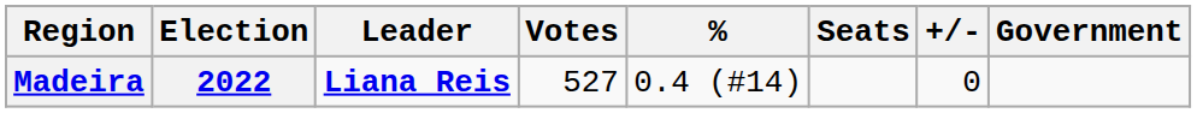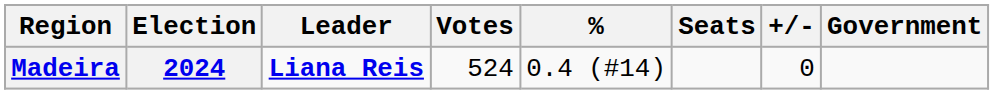 <table class="wikitable" style="text-align:right;">
 <tr>
 <th>Region</th>
 <th>Election</th>
 <th>Leader</th>
 <th>Votes</th>
 <th>%</th>
 <th>Seats</th>
 <th>+/-</th>
 <th>Government</th>
 </tr>
 <tr>
 <th><a href='#'>Madeira</a></th>
-<th><a href='#'>2022</a></th>
+<th><a href='#'>2024</a></th>
 <td align=left><strong><a href='#'>Liana Reis</a></strong></td>
-<td>527</td>
+<td>524</td>
 <td>0.4 (#14)</td>
 <td></td>
 <td>0</td>
 <td></td>
 </tr>
 </table>
